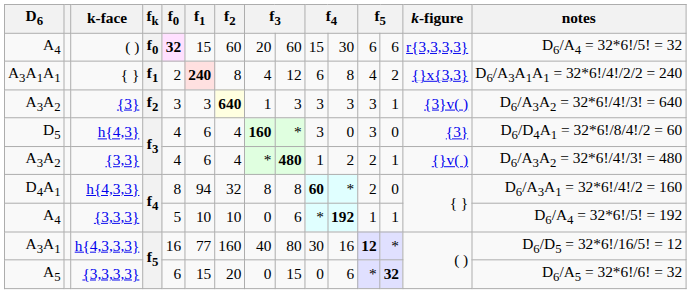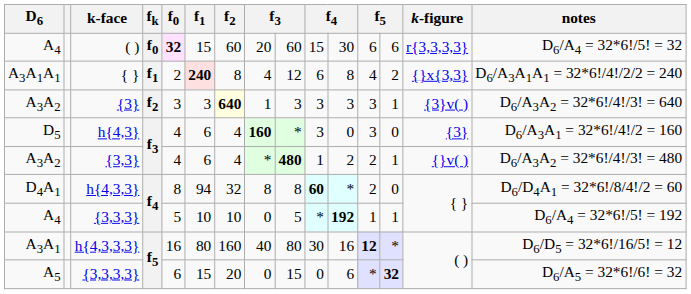 <table class=wikitable>
 <tr>
 <th>D<sub>6</sub></th>
 <th></th>
 <th>k-face</th>
 <th>f<sub>k</sub></th>
 <th>f<sub>0</sub></th>
 <th>f<sub>1</sub></th>
 <th>f<sub>2</sub></th>
 <th colspan=2>f<sub>3</sub></th>
 <th colspan=2>f<sub>4</sub></th>
 <th colspan=2>f<sub>5</sub></th>
 <th><em>k</em>-figure</th>
 <th>notes</th>
 </tr>
 <tr align=right>
 <td>A<sub>4</sub></td>
 <td></td>
 <td>( )</td>
 <th>f<sub>0</sub></th>
 <td BGCOLOR="#ffe0ff"><strong>32</strong></td>
 <td>15</td>
 <td>60</td>
 <td>20</td>
 <td>60</td>
 <td>15</td>
 <td>30</td>
 <td>6</td>
 <td>6</td>
 <td><a href='#'>r{3,3,3,3}</a></td>
 <td>D<sub>6</sub>/A<sub>4</sub> = 32*6!/5! = 32</td>
 </tr>
 <tr align=right>
 <td>A<sub>3</sub>A<sub>1</sub>A<sub>1</sub></td>
 <td></td>
 <td>{ }</td>
 <th>f<sub>1</sub></th>
 <td>2</td>
 <td BGCOLOR="#ffe0e0"><strong>240</strong></td>
 <td>8</td>
 <td>4</td>
 <td>12</td>
 <td>6</td>
 <td>8</td>
 <td>4</td>
 <td>2</td>
 <td><a href='#'>{}x{3,3}</a></td>
 <td>D<sub>6</sub>/A<sub>3</sub>A<sub>1</sub>A<sub>1</sub> = 32*6!/4!/2/2 = 240</td>
 </tr>
 <tr align=right>
 <td>A<sub>3</sub>A<sub>2</sub></td>
 <td></td>
 <td><a href='#'>{3}</a></td>
 <th>f<sub>2</sub></th>
 <td>3</td>
 <td>3</td>
 <td BGCOLOR="#ffffe0"><strong>640</strong></td>
 <td>1</td>
 <td>3</td>
 <td>3</td>
 <td>3</td>
 <td>3</td>
 <td>1</td>
 <td><a href='#'>{3}v( )</a></td>
 <td>D<sub>6</sub>/A<sub>3</sub>A<sub>2</sub> = 32*6!/4!/3! = 640</td>
 </tr>
 <tr align=right>
 <td>D<sub>5</sub></td>
 <td></td>
 <td><a href='#'>h{4,3}</a></td>
 <th rowspan=2>f<sub>3</sub></th>
 <td>4</td>
 <td>6</td>
 <td>4</td>
 <td BGCOLOR="e0ffe0"><strong>160</strong></td>
 <td BGCOLOR="e0ffe0">*</td>
 <td>3</td>
 <td>0</td>
 <td>3</td>
 <td>0</td>
 <td><a href='#'>{3}</a></td>
-<td>D<sub>6</sub>/D<sub>4</sub>A<sub>1</sub> = 32*6!/8/4!/2 = 60</td>
+<td>D<sub>6</sub>/A<sub>3</sub>A<sub>1</sub> = 32*6!/4!/2 = 160</td>
 </tr>
 <tr align=right>
 <td>A<sub>3</sub>A<sub>2</sub></td>
 <td></td>
 <td><a href='#'>{3,3}</a></td>
 <td>4</td>
 <td>6</td>
 <td>4</td>
 <td BGCOLOR="e0ffe0">*</td>
 <td BGCOLOR="e0ffe0"><strong>480</strong></td>
 <td>1</td>
 <td>2</td>
 <td>2</td>
 <td>1</td>
 <td><a href='#'>{}v( )</a></td>
 <td>D<sub>6</sub>/A<sub>3</sub>A<sub>2</sub> = 32*6!/4!/3! = 480</td>
 </tr>
 <tr align=right>
 <td>D<sub>4</sub>A<sub>1</sub></td>
 <td></td>
 <td><a href='#'>h{4,3,3}</a></td>
 <th rowspan=2>f<sub>4</sub></th>
 <td>8</td>
 <td>94</td>
 <td>32</td>
 <td>8</td>
 <td>8</td>
 <td BGCOLOR="e0ffff"><strong>60</strong></td>
 <td BGCOLOR="e0ffff">*</td>
 <td>2</td>
 <td>0</td>
 <td rowspan=2>{ }</td>
-<td>D<sub>6</sub>/A<sub>3</sub>A<sub>1</sub> = 32*6!/4!/2 = 160</td>
+<td>D<sub>6</sub>/D<sub>4</sub>A<sub>1</sub> = 32*6!/8/4!/2 = 60</td>
 </tr>
 <tr align=right>
 <td>A<sub>4</sub></td>
 <td></td>
 <td><a href='#'>{3,3,3}</a></td>
 <td>5</td>
 <td>10</td>
 <td>10</td>
 <td>0</td>
-<td>6</td>
+<td>5</td>
 <td BGCOLOR="e0ffff">*</td>
 <td BGCOLOR="e0ffff"><strong>192</strong></td>
 <td>1</td>
 <td>1</td>
 <td>D<sub>6</sub>/A<sub>4</sub> = 32*6!/5! = 192</td>
 </tr>
 <tr align=right>
 <td>A<sub>3</sub>A<sub>1</sub></td>
 <td></td>
 <td><a href='#'>h{4,3,3,3}</a></td>
 <th rowspan=2>f<sub>5</sub></th>
 <td>16</td>
-<td>77</td>
+<td>80</td>
 <td>160</td>
 <td>40</td>
 <td>80</td>
 <td>30</td>
 <td>16</td>
 <td BGCOLOR="e0e0ff"><strong>12</strong></td>
 <td BGCOLOR="e0e0ff">*</td>
 <td rowspan=2>( )</td>
 <td>D<sub>6</sub>/D<sub>5</sub> = 32*6!/16/5! =  12</td>
 </tr>
 <tr align=right>
 <td>A<sub>5</sub></td>
 <td></td>
 <td><a href='#'>{3,3,3,3}</a></td>
 <td>6</td>
 <td>15</td>
 <td>20</td>
 <td>0</td>
 <td>15</td>
 <td>0</td>
 <td>6</td>
 <td BGCOLOR="e0e0ff">*</td>
 <td BGCOLOR="e0e0ff"><strong>32</strong></td>
 <td>D<sub>6</sub>/A<sub>5</sub> = 32*6!/6! = 32</td>
 </tr>
 </table>
